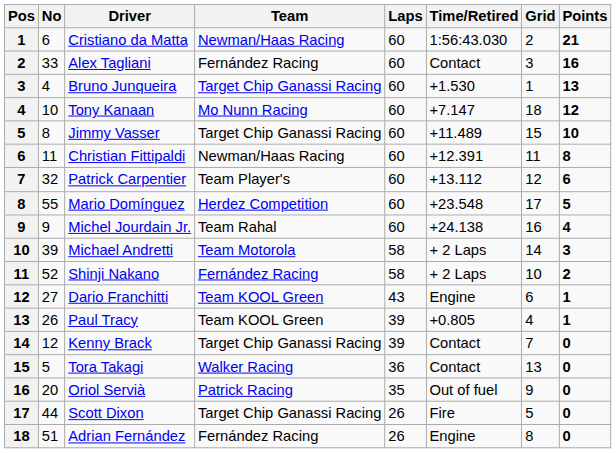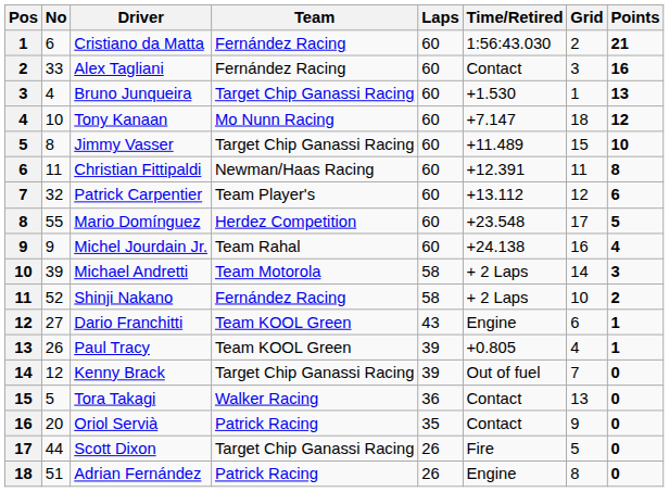 <table class="wikitable" style="font-size:95%;">
 <tr>
 <th>Pos</th>
 <th>No</th>
 <th>Driver</th>
 <th>Team</th>
 <th>Laps</th>
 <th>Time/Retired</th>
 <th>Grid</th>
 <th>Points</th>
 </tr>
 <tr>
 <th>1</th>
 <td>6</td>
 <td> <a href='#'>Cristiano da Matta</a></td>
-<td><a href='#'>Newman/Haas Racing</a></td>
+<td><a href='#'>Fernández Racing</a></td>
 <td>60</td>
 <td>1:56:43.030</td>
 <td>2</td>
 <td><strong>21</strong></td>
 </tr>
 <tr>
 <th>2</th>
 <td>33</td>
 <td> <a href='#'>Alex Tagliani</a></td>
 <td>Fernández Racing</td>
 <td>60</td>
 <td>Contact</td>
 <td>3</td>
 <td><strong>16</strong></td>
 </tr>
 <tr>
 <th>3</th>
 <td>4</td>
 <td> <a href='#'>Bruno Junqueira</a></td>
 <td><a href='#'>Target Chip Ganassi Racing</a></td>
 <td>60</td>
 <td>+1.530</td>
 <td>1</td>
 <td><strong>13</strong></td>
 </tr>
 <tr>
 <th>4</th>
 <td>10</td>
 <td> <a href='#'>Tony Kanaan</a></td>
 <td><a href='#'>Mo Nunn Racing</a></td>
 <td>60</td>
 <td>+7.147</td>
 <td>18</td>
 <td><strong>12</strong></td>
 </tr>
 <tr>
 <th>5</th>
 <td>8</td>
 <td> <a href='#'>Jimmy Vasser</a></td>
 <td>Target Chip Ganassi Racing</td>
 <td>60</td>
 <td>+11.489</td>
 <td>15</td>
 <td><strong>10</strong></td>
 </tr>
 <tr>
 <th>6</th>
 <td>11</td>
 <td> <a href='#'>Christian Fittipaldi</a></td>
 <td>Newman/Haas Racing</td>
 <td>60</td>
 <td>+12.391</td>
 <td>11</td>
 <td><strong>8</strong></td>
 </tr>
 <tr>
 <th>7</th>
 <td>32</td>
 <td> <a href='#'>Patrick Carpentier</a></td>
 <td>Team Player's</td>
 <td>60</td>
 <td>+13.112</td>
 <td>12</td>
 <td><strong>6</strong></td>
 </tr>
 <tr>
 <th>8</th>
 <td>55</td>
 <td> <a href='#'>Mario Domínguez</a></td>
 <td><a href='#'>Herdez Competition</a></td>
 <td>60</td>
 <td>+23.548</td>
 <td>17</td>
 <td><strong>5</strong></td>
 </tr>
 <tr>
 <th>9</th>
 <td>9</td>
 <td> <a href='#'>Michel Jourdain Jr.</a></td>
 <td>Team Rahal</td>
 <td>60</td>
 <td>+24.138</td>
 <td>16</td>
 <td><strong>4</strong></td>
 </tr>
 <tr>
 <th>10</th>
 <td>39</td>
 <td> <a href='#'>Michael Andretti</a></td>
 <td><a href='#'>Team Motorola</a></td>
 <td>58</td>
 <td>+ 2 Laps</td>
 <td>14</td>
 <td><strong>3</strong></td>
 </tr>
 <tr>
 <th>11</th>
 <td>52</td>
 <td> <a href='#'>Shinji Nakano</a></td>
 <td><a href='#'>Fernández Racing</a></td>
 <td>58</td>
 <td>+ 2 Laps</td>
 <td>10</td>
 <td><strong>2</strong></td>
 </tr>
 <tr>
 <th>12</th>
 <td>27</td>
 <td> <a href='#'>Dario Franchitti</a></td>
 <td><a href='#'>Team KOOL Green</a></td>
 <td>43</td>
 <td>Engine</td>
 <td>6</td>
 <td><strong>1</strong></td>
 </tr>
 <tr>
 <th>13</th>
 <td>26</td>
 <td> <a href='#'>Paul Tracy</a></td>
 <td>Team KOOL Green</td>
 <td>39</td>
 <td>+0.805</td>
 <td>4</td>
 <td><strong>1</strong></td>
 </tr>
 <tr>
 <th>14</th>
 <td>12</td>
 <td> <a href='#'>Kenny Brack</a></td>
 <td>Target Chip Ganassi Racing</td>
 <td>39</td>
-<td>Contact</td>
+<td>Out of fuel</td>
 <td>7</td>
 <td><strong>0</strong></td>
 </tr>
 <tr>
 <th>15</th>
 <td>5</td>
 <td> <a href='#'>Tora Takagi</a></td>
 <td><a href='#'>Walker Racing</a></td>
 <td>36</td>
 <td>Contact</td>
 <td>13</td>
 <td><strong>0</strong></td>
 </tr>
 <tr>
 <th>16</th>
 <td>20</td>
 <td> <a href='#'>Oriol Servià</a></td>
 <td><a href='#'>Patrick Racing</a></td>
 <td>35</td>
-<td>Out of fuel</td>
+<td>Contact</td>
 <td>9</td>
 <td><strong>0</strong></td>
 </tr>
 <tr>
 <th>17</th>
 <td>44</td>
 <td> <a href='#'>Scott Dixon</a></td>
 <td>Target Chip Ganassi Racing</td>
 <td>26</td>
 <td>Fire</td>
 <td>5</td>
 <td><strong>0</strong></td>
 </tr>
 <tr>
 <th>18</th>
 <td>51</td>
 <td> <a href='#'>Adrian Fernández</a></td>
-<td>Fernández Racing</td>
+<td><a href='#'>Patrick Racing</a></td>
 <td>26</td>
 <td>Engine</td>
 <td>8</td>
 <td><strong>0</strong></td>
 </tr>
 </table>
